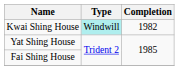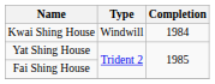 <table class="wikitable" style="text-align: center">
 <tr>
 <th>Name</th>
 <th>Type</th>
 <th>Completion</th>
 </tr>
 <tr>
 <td>Kwai Shing House</td>
-<td rowspan="1" style="background: paleturquoise;">Windwill</td>
-<td rowspan="1">1982</td>
+<td rowspan="1">Windwill</td>
+<td rowspan="1">1984</td>
 </tr>
 <tr>
 <td>Yat Shing House</td>
 <td rowspan="2"><a href='#'>Trident 2</a></td>
 <td rowspan="2">1985</td>
 </tr>
 <tr>
 <td>Fai Shing House</td>
 </tr>
 <tr>
 </tr>
 </table>
